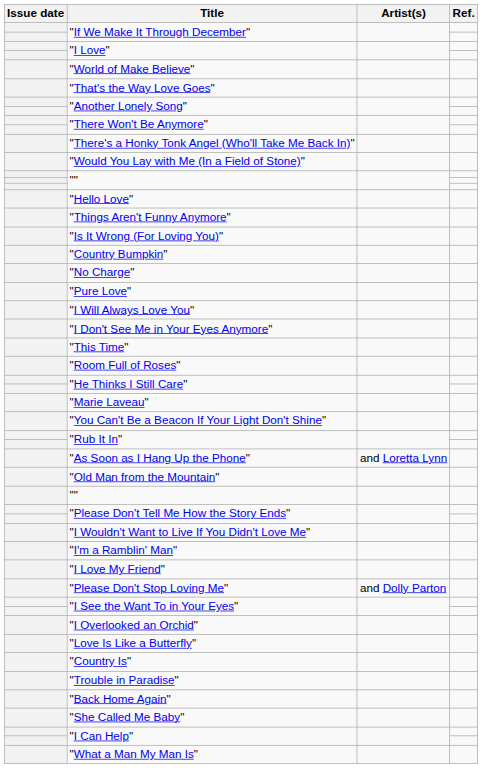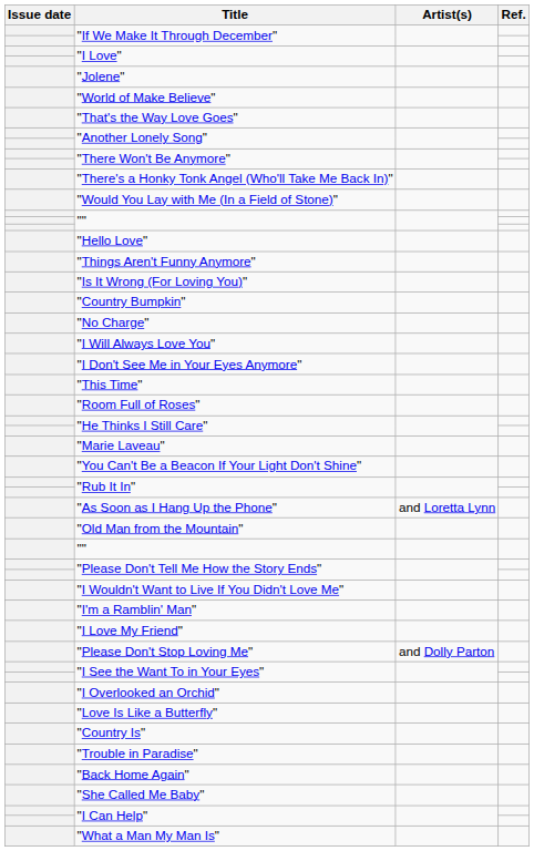 <table class="wikitable sortable plainrowheaders">
 <tr>
 <th scope=col>Issue date</th>
 <th scope=col>Title</th>
 <th scope=col>Artist(s)</th>
 <th scope=col class=unsortable>Ref.</th>
 </tr>
 <tr>
 <th scope=row></th>
 <td rowspan=2>"<a href='#'>If We Make It Through December</a>"</td>
 <td rowspan=2></td>
 <td style="text-align: center;"></td>
 </tr>
 <tr>
 <th scope=row></th>
 <td style="text-align: center;"></td>
 </tr>
 <tr>
 <th scope=row></th>
 <td rowspan=2>"<a href='#'>I Love</a>"</td>
 <td rowspan=2></td>
 <td style="text-align: center;"></td>
 </tr>
 <tr>
 <th scope=row></th>
+<td style="text-align: center;"></td>
+</tr>
+<tr>
+<th scope=row></th>
+<td>"<a href='#'>Jolene</a>"</td>
+<td></td>
 <td style="text-align: center;"></td>
 </tr>
 <tr>
 <th scope=row></th>
 <td>"<a href='#'>World of Make Believe</a>"</td>
 <td></td>
 <td style="text-align: center;"></td>
 </tr>
 <tr>
 <th scope=row></th>
 <td>"<a href='#'>That's the Way Love Goes</a>"</td>
 <td></td>
 <td style="text-align: center;"></td>
 </tr>
 <tr>
 <th scope=row></th>
 <td rowspan=2>"<a href='#'>Another Lonely Song</a>"</td>
 <td rowspan=2></td>
 <td style="text-align: center;"></td>
 </tr>
 <tr>
 <th scope=row></th>
 <td style="text-align: center;"></td>
 </tr>
 <tr>
 <th scope=row></th>
 <td rowspan=2>"<a href='#'>There Won't Be Anymore</a>"</td>
 <td rowspan=2></td>
 <td style="text-align: center;"></td>
 </tr>
 <tr>
 <th scope=row></th>
 <td style="text-align: center;"></td>
 </tr>
 <tr>
 <th scope=row></th>
 <td>"<a href='#'>There's a Honky Tonk Angel (Who'll Take Me Back In)</a>"</td>
 <td></td>
 <td style="text-align: center;"></td>
 </tr>
 <tr>
 <th scope=row></th>
 <td>"<a href='#'>Would You Lay with Me (In a Field of Stone)</a>"</td>
 <td></td>
 <td style="text-align: center;"></td>
 </tr>
 <tr>
 <th scope=row></th>
 <td rowspan=3>""</td>
 <td rowspan=3></td>
 <td style="text-align: center;"></td>
 </tr>
 <tr>
 <th scope=row></th>
 <td style="text-align: center;"></td>
 </tr>
 <tr>
 <th scope=row></th>
 <td style="text-align: center;"></td>
 </tr>
 <tr>
 <th scope=row></th>
 <td>"<a href='#'>Hello Love</a>"</td>
 <td></td>
 <td style="text-align: center;"></td>
 </tr>
 <tr>
 <th scope=row></th>
 <td>"<a href='#'>Things Aren't Funny Anymore</a>"</td>
 <td></td>
 <td style="text-align: center;"></td>
 </tr>
 <tr>
 <th scope=row></th>
 <td>"<a href='#'>Is It Wrong (For Loving You)</a>"</td>
 <td></td>
 <td style="text-align: center;"></td>
 </tr>
 <tr>
 <th scope=row></th>
 <td>"<a href='#'>Country Bumpkin</a>"</td>
 <td></td>
 <td style="text-align: center;"></td>
 </tr>
 <tr>
 <th scope=row></th>
 <td>"<a href='#'>No Charge</a>"</td>
-<td></td>
-<td style="text-align: center;"></td>
-</tr>
-<tr>
-<th scope=row></th>
-<td>"<a href='#'>Pure Love</a>"</td>
 <td></td>
 <td style="text-align: center;"></td>
 </tr>
 <tr>
 <th scope=row></th>
 <td>"<a href='#'>I Will Always Love You</a>"</td>
 <td></td>
 <td style="text-align: center;"></td>
 </tr>
 <tr>
 <th scope=row></th>
 <td>"<a href='#'>I Don't See Me in Your Eyes Anymore</a>"</td>
 <td></td>
 <td style="text-align: center;"></td>
 </tr>
 <tr>
 <th scope=row></th>
 <td>"<a href='#'>This Time</a>"</td>
 <td></td>
 <td style="text-align: center;"></td>
 </tr>
 <tr>
 <th scope=row></th>
 <td>"<a href='#'>Room Full of Roses</a>"</td>
 <td></td>
 <td style="text-align: center;"></td>
 </tr>
 <tr>
 <th scope=row></th>
 <td rowspan=2>"<a href='#'>He Thinks I Still Care</a>"</td>
 <td rowspan=2></td>
 <td style="text-align: center;"></td>
 </tr>
 <tr>
 <th scope=row></th>
 <td style="text-align: center;"></td>
 </tr>
 <tr>
 <th scope=row></th>
 <td>"<a href='#'>Marie Laveau</a>"</td>
 <td></td>
 <td style="text-align: center;"></td>
 </tr>
 <tr>
 <th scope=row></th>
 <td>"<a href='#'>You Can't Be a Beacon If Your Light Don't Shine</a>"</td>
 <td></td>
 <td style="text-align: center;"></td>
 </tr>
 <tr>
 <th scope=row></th>
 <td rowspan=2>"<a href='#'>Rub It In</a>"</td>
 <td rowspan=2></td>
 <td style="text-align: center;"></td>
 </tr>
 <tr>
 <th scope=row></th>
 <td style="text-align: center;"></td>
 </tr>
 <tr>
 <th scope=row></th>
 <td>"<a href='#'>As Soon as I Hang Up the Phone</a>"</td>
 <td> and <a href='#'>Loretta Lynn</a></td>
 <td style="text-align: center;"></td>
 </tr>
 <tr>
 <th scope=row></th>
 <td>"<a href='#'>Old Man from the Mountain</a>"</td>
 <td></td>
 <td style="text-align: center;"></td>
 </tr>
 <tr>
 <th scope=row></th>
 <td>""</td>
 <td></td>
 <td style="text-align: center;"></td>
 </tr>
 <tr>
 <th scope=row></th>
 <td rowspan=2>"<a href='#'>Please Don't Tell Me How the Story Ends</a>"</td>
 <td rowspan=2></td>
 <td style="text-align: center;"></td>
 </tr>
 <tr>
 <th scope=row></th>
 <td style="text-align: center;"></td>
 </tr>
 <tr>
 <th scope=row></th>
 <td>"<a href='#'>I Wouldn't Want to Live If You Didn't Love Me</a>"</td>
 <td></td>
 <td style="text-align: center;"></td>
 </tr>
 <tr>
 <th scope=row></th>
 <td>"<a href='#'>I'm a Ramblin' Man</a>"</td>
 <td></td>
 <td style="text-align: center;"></td>
 </tr>
 <tr>
 <th scope=row></th>
 <td>"<a href='#'>I Love My Friend</a>"</td>
 <td></td>
 <td style="text-align: center;"></td>
 </tr>
 <tr>
 <th scope=row></th>
 <td>"<a href='#'>Please Don't Stop Loving Me</a>"</td>
 <td> and <a href='#'>Dolly Parton</a></td>
 <td style="text-align: center;"></td>
 </tr>
 <tr>
 <th scope=row></th>
 <td rowspan=2>"<a href='#'>I See the Want To in Your Eyes</a>"</td>
 <td rowspan=2></td>
 <td style="text-align: center;"></td>
 </tr>
 <tr>
 <th scope=row></th>
 <td style="text-align: center;"></td>
 </tr>
 <tr>
 <th scope=row></th>
 <td>"<a href='#'>I Overlooked an Orchid</a>"</td>
 <td></td>
 <td style="text-align: center;"></td>
 </tr>
 <tr>
 <th scope=row></th>
 <td>"<a href='#'>Love Is Like a Butterfly</a>"</td>
 <td></td>
 <td style="text-align: center;"></td>
 </tr>
 <tr>
 <th scope=row></th>
 <td>"<a href='#'>Country Is</a>"</td>
 <td></td>
 <td style="text-align: center;"></td>
 </tr>
 <tr>
 <th scope=row></th>
 <td>"<a href='#'>Trouble in Paradise</a>"</td>
 <td></td>
 <td style="text-align: center;"></td>
 </tr>
 <tr>
 <th scope=row></th>
 <td>"<a href='#'>Back Home Again</a>"</td>
 <td></td>
 <td style="text-align: center;"></td>
 </tr>
 <tr>
 <th scope=row></th>
 <td>"<a href='#'>She Called Me Baby</a>"</td>
 <td></td>
 <td style="text-align: center;"></td>
 </tr>
 <tr>
 <th scope=row></th>
 <td rowspan=2>"<a href='#'>I Can Help</a>"</td>
 <td rowspan=2></td>
 <td style="text-align: center;"></td>
 </tr>
 <tr>
 <th scope=row></th>
 <td style="text-align: center;"></td>
 </tr>
 <tr>
 <th scope=row></th>
 <td>"<a href='#'>What a Man My Man Is</a>"</td>
 <td></td>
 <td style="text-align: center;"></td>
 </tr>
 </table>
